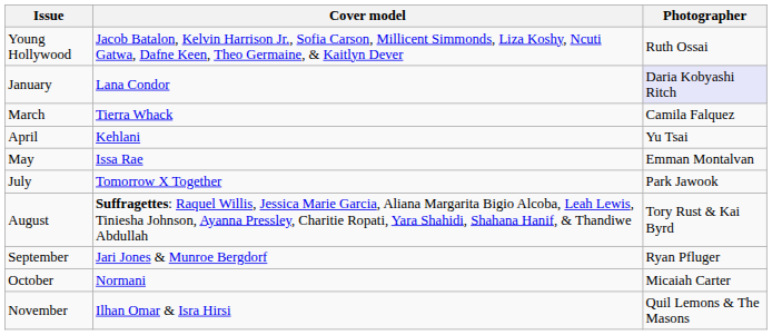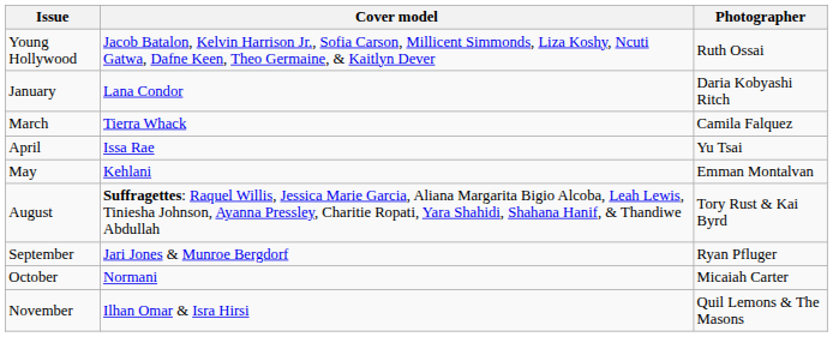 <table class="sortable wikitable">
 <tr>
 <th>Issue</th>
 <th>Cover model</th>
 <th>Photographer</th>
 </tr>
 <tr>
 <td>Young Hollywood</td>
 <td><a href='#'>Jacob Batalon</a>, <a href='#'>Kelvin Harrison Jr.</a>, <a href='#'>Sofia Carson</a>, <a href='#'>Millicent Simmonds</a>, <a href='#'>Liza Koshy</a>, <a href='#'>Ncuti Gatwa</a>, <a href='#'>Dafne Keen</a>, <a href='#'>Theo Germaine</a>, & <a href='#'>Kaitlyn Dever</a></td>
 <td>Ruth Ossai</td>
 </tr>
 <tr>
 <td>January</td>
 <td><a href='#'>Lana Condor</a></td>
-<td style="background: lavender;">Daria Kobyashi Ritch</td>
+<td>Daria Kobyashi Ritch</td>
 </tr>
 <tr>
 <td>March</td>
 <td><a href='#'>Tierra Whack</a></td>
 <td>Camila Falquez</td>
 </tr>
 <tr>
 <td>April</td>
-<td><a href='#'>Kehlani</a></td>
+<td><a href='#'>Issa Rae</a></td>
 <td>Yu Tsai</td>
 </tr>
 <tr>
 <td>May</td>
-<td><a href='#'>Issa Rae</a></td>
+<td><a href='#'>Kehlani</a></td>
 <td>Emman Montalvan</td>
-</tr>
-<tr>
-<td>July</td>
-<td><a href='#'>Tomorrow X Together</a></td>
-<td>Park Jawook</td>
 </tr>
 <tr>
 <td>August</td>
 <td><strong>Suffragettes</strong>: <a href='#'>Raquel Willis</a>, <a href='#'>Jessica Marie Garcia</a>, Aliana Margarita Bigio Alcoba, <a href='#'>Leah Lewis</a>, Tiniesha Johnson, <a href='#'>Ayanna Pressley</a>, Charitie Ropati, <a href='#'>Yara Shahidi</a>, <a href='#'>Shahana Hanif</a>, & Thandiwe Abdullah</td>
 <td>Tory Rust & Kai Byrd</td>
 </tr>
 <tr>
 <td>September</td>
 <td><a href='#'>Jari Jones</a> & <a href='#'>Munroe Bergdorf</a></td>
 <td>Ryan Pfluger</td>
 </tr>
 <tr>
 <td>October</td>
 <td><a href='#'>Normani</a></td>
 <td>Micaiah Carter</td>
 </tr>
 <tr>
 <td>November</td>
 <td><a href='#'>Ilhan Omar</a> & <a href='#'>Isra Hirsi</a></td>
 <td>Quil Lemons & The Masons</td>
 </tr>
 </table>
